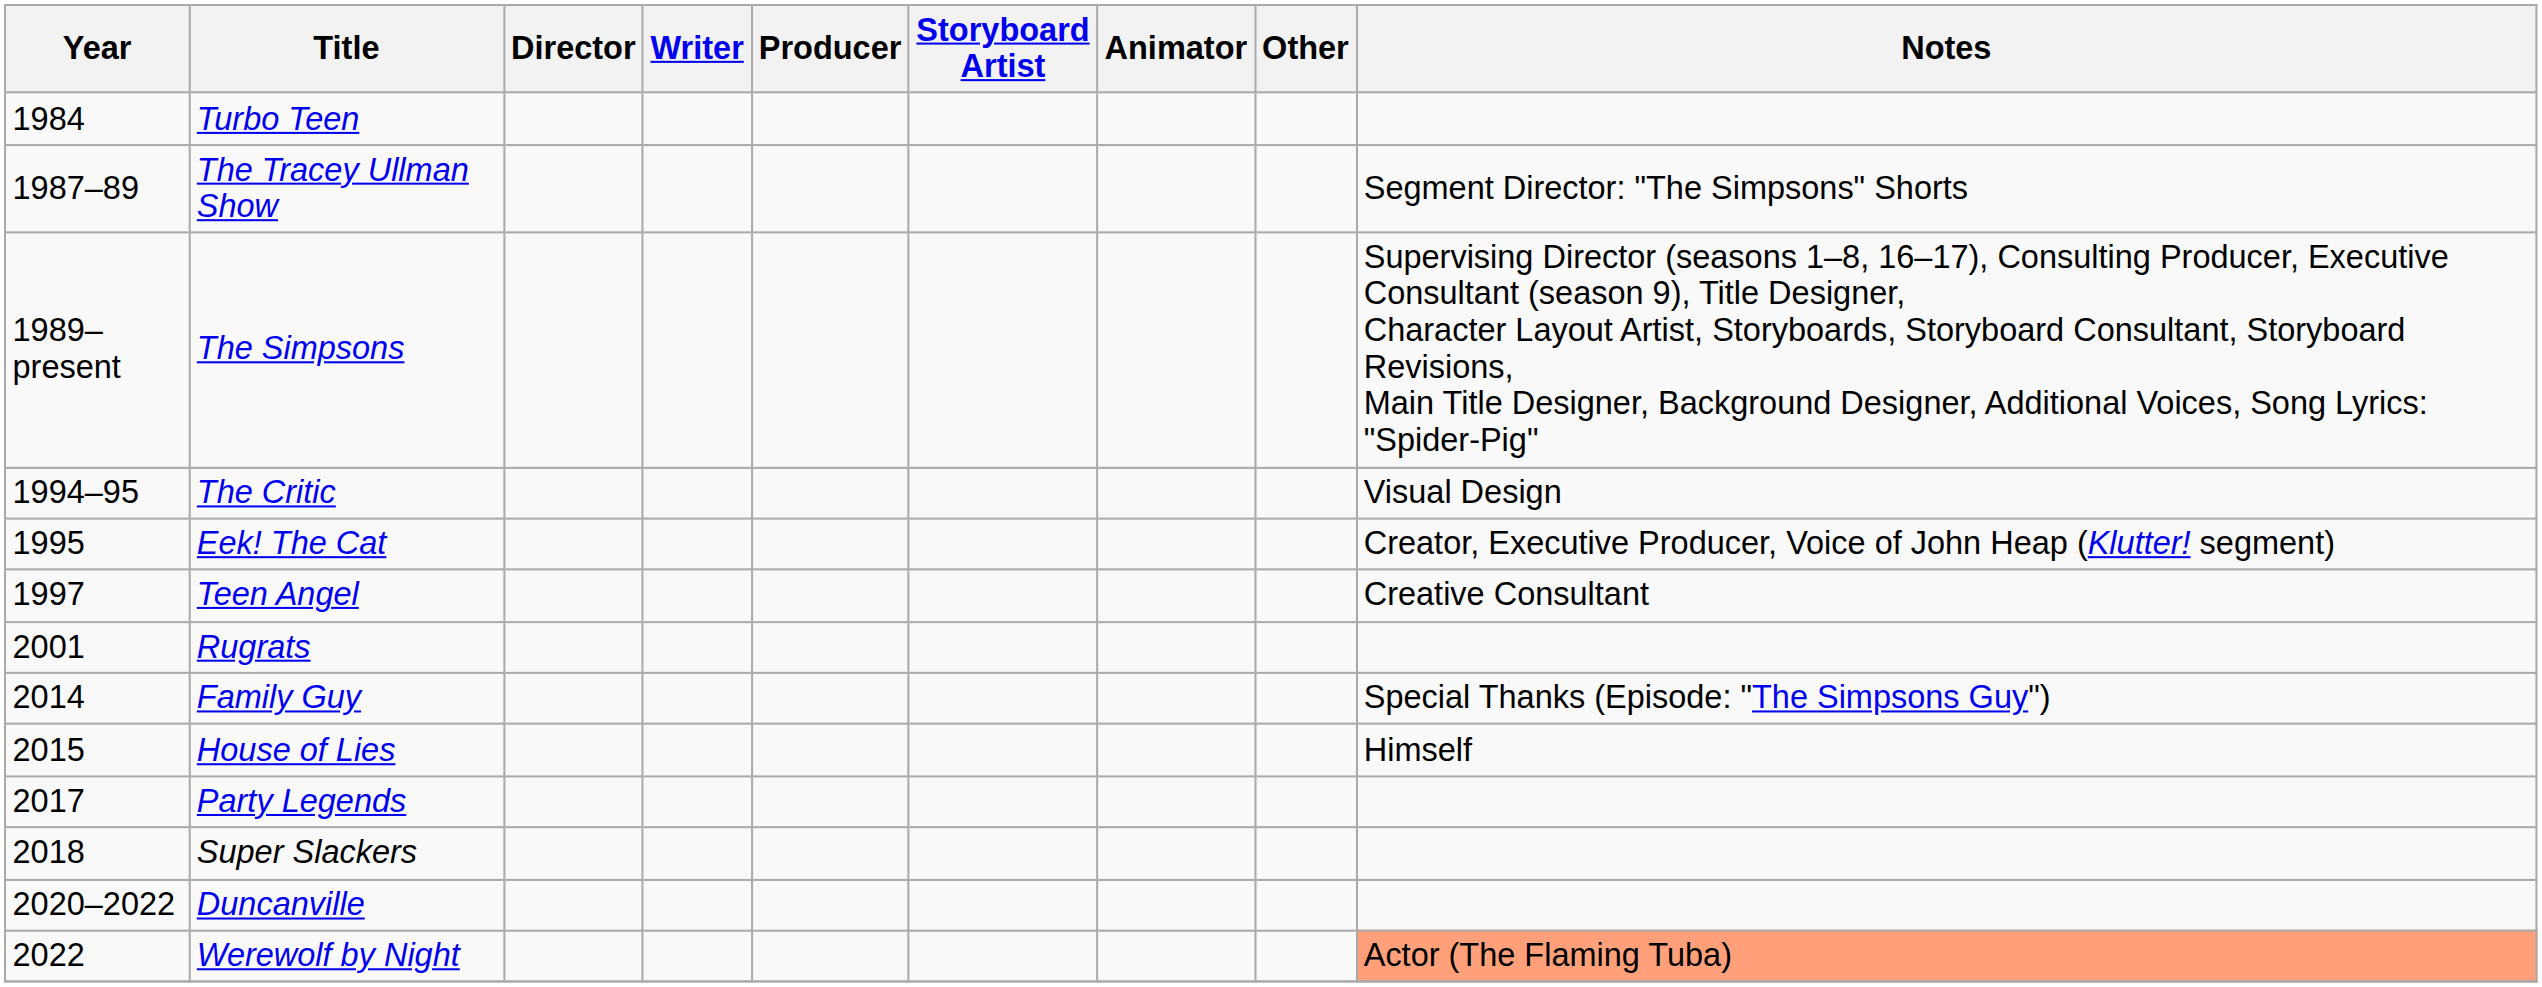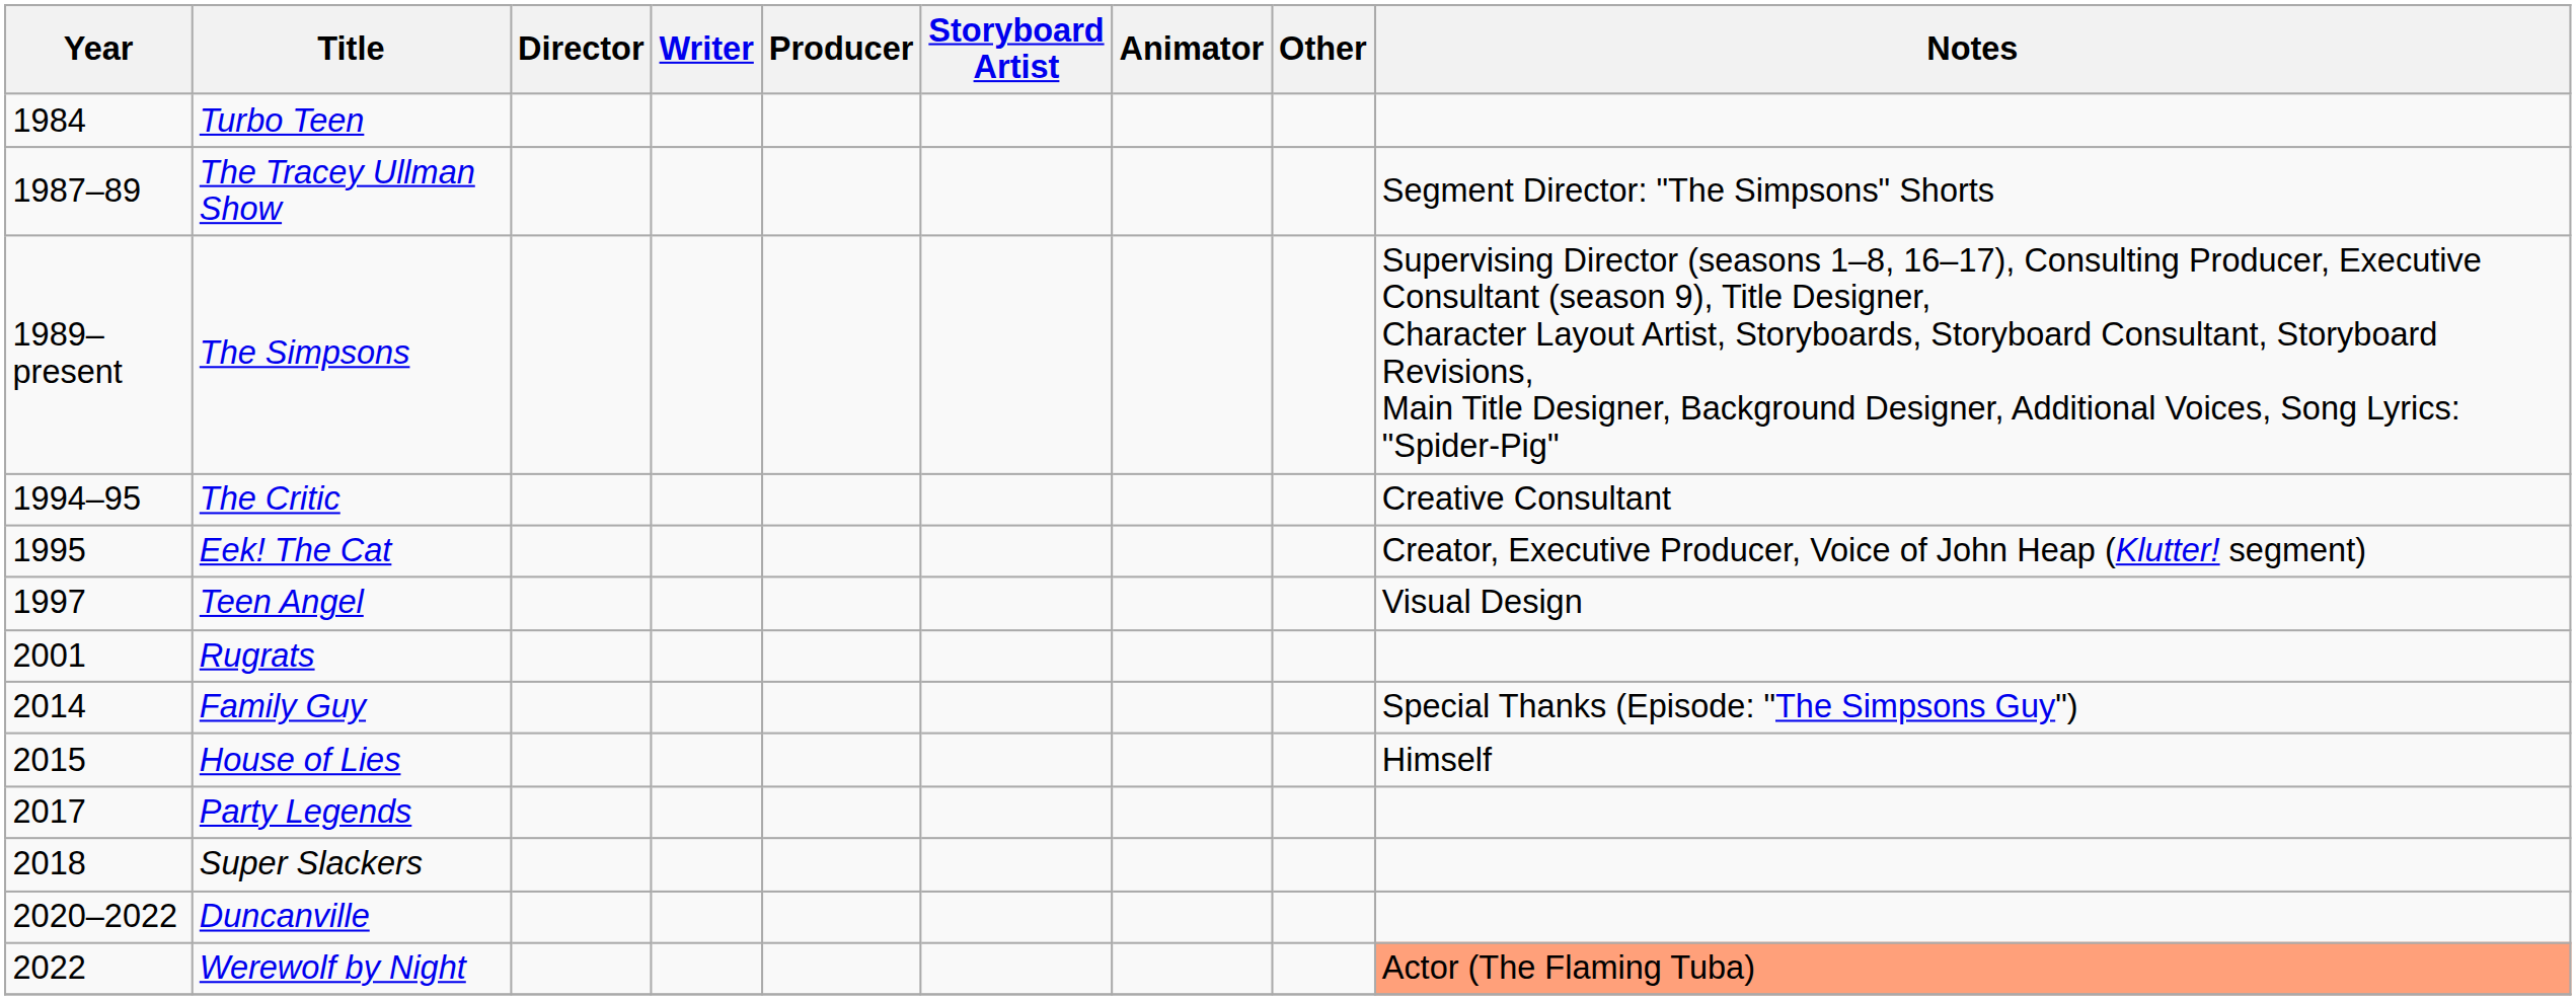 <table class="wikitable">
 <tr>
 <th>Year</th>
 <th>Title</th>
 <th>Director</th>
 <th><a href='#'>Writer</a></th>
 <th>Producer</th>
 <th><a href='#'>Storyboard<br>Artist</a></th>
 <th>Animator</th>
 <th>Other</th>
 <th>Notes</th>
 </tr>
 <tr>
 <td>1984</td>
 <td><em><a href='#'>Turbo Teen</a></em></td>
 <td></td>
 <td></td>
 <td></td>
 <td></td>
 <td></td>
 <td></td>
 <td></td>
 </tr>
 <tr>
 <td>1987–89</td>
 <td><em><a href='#'>The Tracey Ullman Show</a></em></td>
 <td></td>
 <td></td>
 <td></td>
 <td></td>
 <td></td>
 <td></td>
 <td>Segment Director: "The Simpsons" Shorts</td>
 </tr>
 <tr>
 <td>1989–present</td>
 <td><em><a href='#'>The Simpsons</a></em></td>
 <td></td>
 <td></td>
 <td></td>
 <td></td>
 <td></td>
 <td></td>
 <td>Supervising Director (seasons 1–8, 16–17), Consulting Producer, Executive Consultant (season 9), Title Designer,<br>Character Layout Artist, Storyboards, Storyboard Consultant, Storyboard Revisions,<br>Main Title Designer, Background Designer, Additional Voices, Song Lyrics: "Spider-Pig"</td>
 </tr>
 <tr>
 <td>1994–95</td>
 <td><em><a href='#'>The Critic</a></em></td>
 <td></td>
 <td></td>
 <td></td>
 <td></td>
 <td></td>
 <td></td>
-<td>Visual Design</td>
+<td>Creative Consultant</td>
 </tr>
 <tr>
 <td>1995</td>
 <td><em><a href='#'>Eek! The Cat</a></em></td>
 <td></td>
 <td></td>
 <td></td>
 <td></td>
 <td></td>
 <td></td>
 <td>Creator, Executive Producer, Voice of John Heap (<em><a href='#'>Klutter!</a></em> segment)</td>
 </tr>
 <tr>
 <td>1997</td>
 <td><em><a href='#'>Teen Angel</a></em></td>
 <td></td>
 <td></td>
 <td></td>
 <td></td>
 <td></td>
 <td></td>
-<td>Creative Consultant</td>
+<td>Visual Design</td>
 </tr>
 <tr>
 <td>2001</td>
 <td><em><a href='#'>Rugrats</a></em></td>
 <td></td>
 <td></td>
 <td></td>
 <td></td>
 <td></td>
 <td></td>
 <td></td>
 </tr>
 <tr>
 <td>2014</td>
 <td><em><a href='#'>Family Guy</a></em></td>
 <td></td>
 <td></td>
 <td></td>
 <td></td>
 <td></td>
 <td></td>
 <td>Special Thanks (Episode: "<a href='#'>The Simpsons Guy</a>")</td>
 </tr>
 <tr>
 <td>2015</td>
 <td><em><a href='#'>House of Lies</a></em></td>
 <td></td>
 <td></td>
 <td></td>
 <td></td>
 <td></td>
 <td></td>
 <td>Himself</td>
 </tr>
 <tr>
 <td>2017</td>
 <td><em><a href='#'>Party Legends</a></em></td>
 <td></td>
 <td></td>
 <td></td>
 <td></td>
 <td></td>
 <td></td>
 <td></td>
 </tr>
 <tr>
 <td>2018</td>
 <td><em>Super Slackers</em></td>
 <td></td>
 <td></td>
 <td></td>
 <td></td>
 <td></td>
 <td></td>
 <td></td>
 </tr>
 <tr>
 <td>2020–2022</td>
 <td><em><a href='#'>Duncanville</a></em></td>
 <td></td>
 <td></td>
 <td></td>
 <td></td>
 <td></td>
 <td></td>
 <td></td>
 </tr>
 <tr>
 <td>2022</td>
 <td><em><a href='#'>Werewolf by Night</a></em></td>
 <td></td>
 <td></td>
 <td></td>
 <td></td>
 <td></td>
 <td></td>
 <td style="background: lightsalmon;">Actor (The Flaming Tuba)</td>
 </tr>
 <tr>
 </tr>
 </table>
